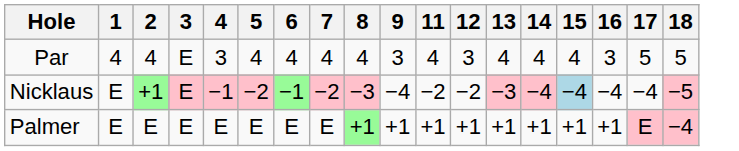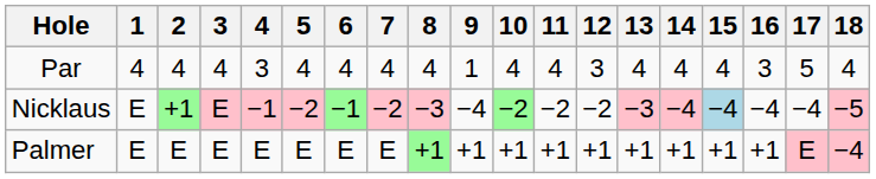 <table class="wikitable" style="text-align:center">
 <tr>
 <th>Hole</th>
 <th> 1 </th>
 <th> 2 </th>
 <th> 3 </th>
 <th> 4 </th>
 <th> 5 </th>
 <th> 6 </th>
 <th> 7 </th>
 <th> 8 </th>
 <th> 9 </th>
+<th>10</th>
 <th>11</th>
 <th>12</th>
 <th>13</th>
 <th>14</th>
 <th>15</th>
 <th>16</th>
 <th>17</th>
 <th>18</th>
 </tr>
 <tr>
 <td>Par</td>
 <td>4</td>
 <td>4</td>
-<td>E</td>
+<td>4</td>
 <td>3</td>
 <td>4</td>
 <td>4</td>
 <td>4</td>
 <td>4</td>
-<td>3</td>
+<td>1</td>
+<td>4</td>
 <td>4</td>
 <td>3</td>
 <td>4</td>
 <td>4</td>
 <td>4</td>
 <td>3</td>
 <td>5</td>
-<td>5</td>
+<td>4</td>
 </tr>
 <tr>
 <td align=left> Nicklaus</td>
 <td>E</td>
 <td style="background: PaleGreen;">+1</td>
 <td style="background: Pink;">E</td>
 <td style="background: Pink;">−1</td>
 <td style="background: Pink;">−2</td>
 <td style="background: PaleGreen;">−1</td>
 <td style="background: Pink;">−2</td>
 <td style="background: Pink;">−3</td>
 <td>−4</td>
+<td style="background: PaleGreen;">−2</td>
 <td>−2</td>
 <td>−2</td>
 <td style="background: Pink;">−3</td>
 <td style="background: Pink;">−4</td>
 <td style="background: lightblue;">−4</td>
 <td>−4</td>
 <td>−4</td>
 <td style="background: Pink;">−5</td>
 </tr>
 <tr>
 <td align=left> Palmer</td>
 <td>E</td>
 <td>E</td>
 <td>E</td>
 <td>E</td>
 <td>E</td>
 <td>E</td>
 <td>E</td>
 <td style="background: PaleGreen;">+1</td>
 <td>+1</td>
 <td>+1</td>
 <td>+1</td>
 <td>+1</td>
 <td>+1</td>
 <td>+1</td>
 <td>+1</td>
+<td>+1</td>
 <td style="background: Pink;">E</td>
 <td style="background: Pink;">−4</td>
 </tr>
 </table>
